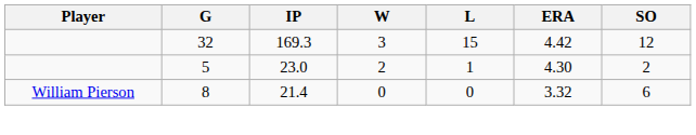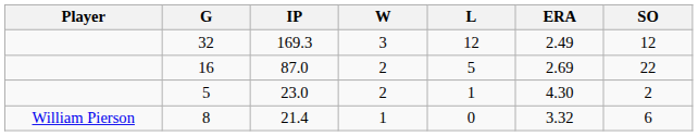 <table class="wikitable sortable">
 <tr>
 <th bgcolor="#DDDDFF" width="16%">Player</th>
 <th bgcolor="#DDDDFF" width="9%">G</th>
 <th bgcolor="#DDDDFF" width="9%">IP</th>
 <th bgcolor="#DDDDFF" width="9%">W</th>
 <th bgcolor="#DDDDFF" width="9%">L</th>
 <th bgcolor="#DDDDFF" width="9%">ERA</th>
 <th bgcolor="#DDDDFF" width="9%">SO</th>
 </tr>
 <tr align="center">
 <td></td>
 <td>32</td>
 <td>169.3</td>
 <td>3</td>
-<td>15</td>
-<td>4.42</td>
 <td>12</td>
+<td>2.49</td>
+<td>12</td>
+</tr>
+<tr align="center">
+<td></td>
+<td>16</td>
+<td>87.0</td>
+<td>2</td>
+<td>5</td>
+<td>2.69</td>
+<td>22</td>
 </tr>
 <tr align="center">
 <td></td>
 <td>5</td>
 <td>23.0</td>
 <td>2</td>
 <td>1</td>
 <td>4.30</td>
 <td>2</td>
 </tr>
 <tr align="center">
 <td><a href='#'>William Pierson</a></td>
 <td>8</td>
 <td>21.4</td>
-<td>0</td>
+<td>1</td>
 <td>0</td>
 <td>3.32</td>
 <td>6</td>
 </tr>
 </table>
